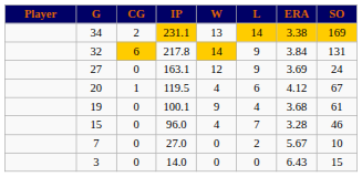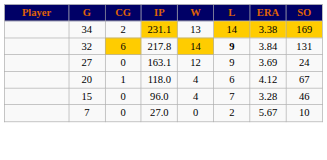 <table class="wikitable sortable">
 <tr>
 <th style="background:#006; color:#de6108; width:16%;">Player</th>
 <th style="background:#006; color:#de6108; width:9%;">G</th>
 <th style="background:#006; color:#de6108; width:9%;">CG</th>
 <th style="background:#006; color:#de6108; width:9%;">IP</th>
 <th style="background:#006; color:#de6108; width:9%;">W</th>
 <th style="background:#006; color:#de6108; width:9%;">L</th>
 <th style="background:#006; color:#de6108; width:9%;">ERA</th>
 <th style="background:#006; color:#de6108; width:9%;">SO</th>
 </tr>
 <tr style="text-align:center;">
 <td></td>
 <td>34</td>
 <td>2</td>
 <td style="background:#fc0;">231.1</td>
 <td>13</td>
 <td style="background:#fc0;">14</td>
 <td style="background:#fc0;">3.38</td>
 <td style="background:#fc0;">169</td>
 </tr>
 <tr style="text-align:center;">
 <td></td>
 <td>32</td>
 <td style="background:#fc0;">6</td>
 <td>217.8</td>
 <td style="background:#fc0;">14</td>
-<td>9</td>
+<td><strong>9</strong></td>
 <td>3.84</td>
 <td>131</td>
 </tr>
 <tr style="text-align:center;">
 <td></td>
 <td>27</td>
 <td>0</td>
 <td>163.1</td>
 <td>12</td>
 <td>9</td>
 <td>3.69</td>
 <td>24</td>
 </tr>
 <tr style="text-align:center;">
 <td></td>
 <td>20</td>
 <td>1</td>
-<td>119.5</td>
+<td>118.0</td>
 <td>4</td>
 <td>6</td>
 <td>4.12</td>
 <td>67</td>
-</tr>
-<tr style="text-align:center;">
-<td></td>
-<td>19</td>
-<td>0</td>
-<td>100.1</td>
-<td>9</td>
-<td>4</td>
-<td>3.68</td>
-<td>61</td>
 </tr>
 <tr style="text-align:center;">
 <td></td>
 <td>15</td>
 <td>0</td>
 <td>96.0</td>
 <td>4</td>
 <td>7</td>
 <td>3.28</td>
 <td>46</td>
 </tr>
 <tr style="text-align:center;">
 <td></td>
 <td>7</td>
 <td>0</td>
 <td>27.0</td>
 <td>0</td>
 <td>2</td>
 <td>5.67</td>
 <td>10</td>
 </tr>
-<tr style="text-align:center;">
-<td></td>
-<td>3</td>
-<td>0</td>
-<td>14.0</td>
-<td>0</td>
-<td>0</td>
-<td>6.43</td>
-<td>15</td>
-</tr>
 </table>
